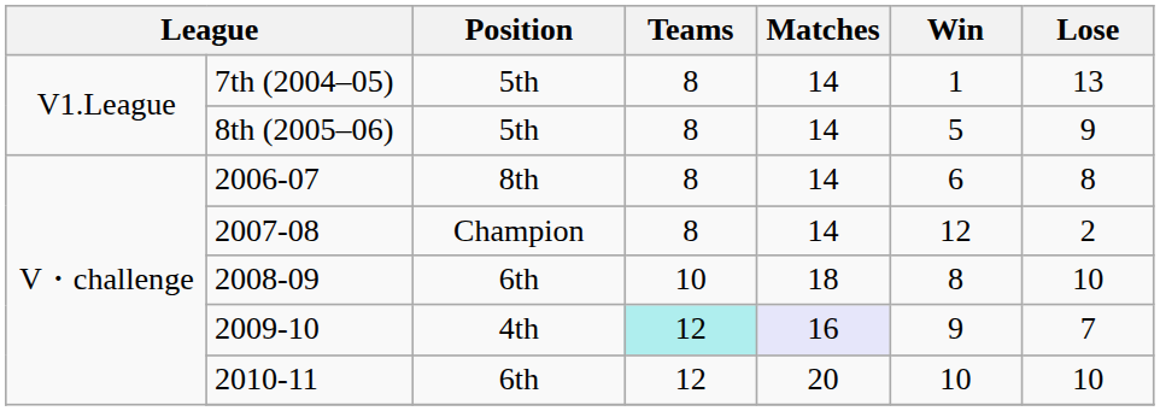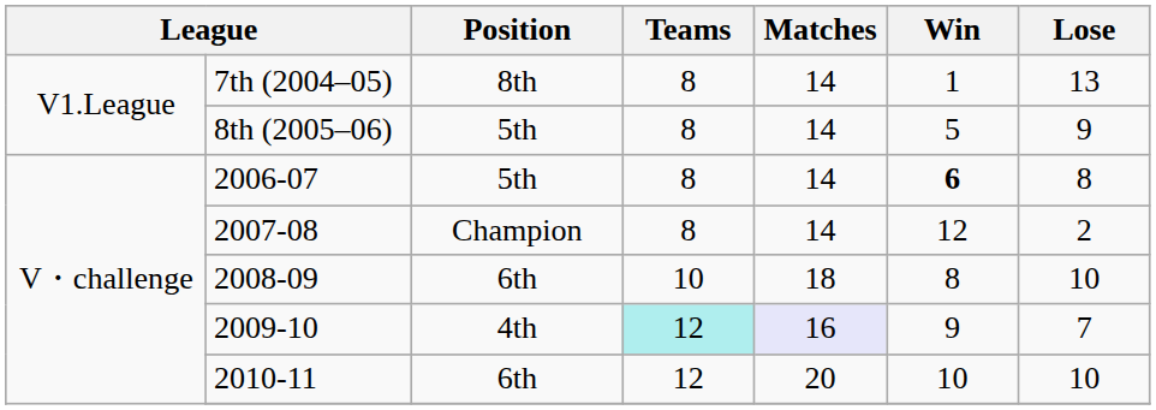 <table class="wikitable" border="1">
 <tr>
 <th width=200 colspan=2>League</th>
 <th width=100>Position</th>
 <th width=60 align=center>Teams</th>
 <th width=60>Matches</th>
 <th width=60>Win</th>
 <th width=60>Lose</th>
 </tr>
 <tr>
 <td align=center rowspan=2>V1.League</td>
 <td>7th (2004–05)</td>
-<td align=center>5th</td>
+<td align=center>8th</td>
 <td align=center>8</td>
 <td align=center>14</td>
 <td align=center>1</td>
 <td align=center>13</td>
 </tr>
 <tr>
 <td>8th (2005–06)</td>
 <td align=center>5th</td>
 <td align=center>8</td>
 <td align=center>14</td>
 <td align=center>5</td>
 <td align=center>9</td>
 </tr>
 <tr>
 <td align=center rowspan=10>V・challenge</td>
 <td>2006-07</td>
-<td align=center>8th</td>
+<td align=center>5th</td>
 <td align=center>8</td>
 <td align=center>14</td>
-<td align=center>6</td>
+<td align=center><strong>6</strong></td>
 <td align=center>8</td>
 </tr>
 <tr>
 <td>2007-08</td>
 <td align=center>Champion</td>
 <td align=center>8</td>
 <td align=center>14</td>
 <td align=center>12</td>
 <td align=center>2</td>
 </tr>
 <tr>
 <td>2008-09</td>
 <td align=center>6th</td>
 <td align=center>10</td>
 <td align=center>18</td>
 <td align=center>8</td>
 <td align=center>10</td>
 </tr>
 <tr>
 <td>2009-10</td>
 <td align=center>4th</td>
 <td align=center style="background: paleturquoise;">12</td>
 <td align=center style="background: lavender;">16</td>
 <td align=center>9</td>
 <td align=center>7</td>
 </tr>
 <tr |->
 <td>2010-11</td>
 <td align=center>6th</td>
 <td align=center>12</td>
 <td align=center>20</td>
 <td align=center>10</td>
 <td align=center>10</td>
 </tr>
 <tr>
 </tr>
 </table>
